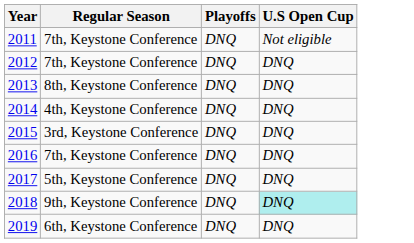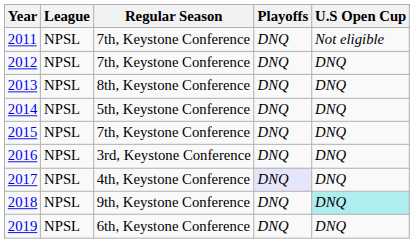 <table class="wikitable">
 <tr>
 <th>Year</th>
+<th>League</th>
 <th>Regular Season</th>
 <th>Playoffs</th>
 <th>U.S Open Cup</th>
 </tr>
 <tr>
 <td><a href='#'>2011</a></td>
+<td>NPSL</td>
 <td>7th, Keystone Conference</td>
 <td><em>DNQ</em></td>
 <td><em>Not eligible</em></td>
 </tr>
 <tr>
 <td><a href='#'>2012</a></td>
+<td>NPSL</td>
 <td>7th, Keystone Conference</td>
 <td><em>DNQ</em></td>
 <td><em>DNQ</em></td>
 </tr>
 <tr>
 <td><a href='#'>2013</a></td>
+<td>NPSL</td>
 <td>8th, Keystone Conference</td>
 <td><em>DNQ</em></td>
 <td><em>DNQ</em></td>
 </tr>
 <tr>
 <td><a href='#'>2014</a></td>
-<td>4th, Keystone Conference</td>
+<td>NPSL</td>
+<td>5th, Keystone Conference</td>
 <td><em>DNQ</em></td>
 <td><em>DNQ</em></td>
 </tr>
 <tr>
 <td><a href='#'>2015</a></td>
+<td>NPSL</td>
+<td>7th, Keystone Conference</td>
+<td><em>DNQ</em></td>
+<td><em>DNQ</em></td>
+</tr>
+<tr>
+<td><a href='#'>2016</a></td>
+<td>NPSL</td>
 <td>3rd, Keystone Conference</td>
 <td><em>DNQ</em></td>
 <td><em>DNQ</em></td>
 </tr>
 <tr>
-<td><a href='#'>2016</a></td>
-<td>7th, Keystone Conference</td>
-<td><em>DNQ</em></td>
-<td><em>DNQ</em></td>
-</tr>
-<tr>
 <td><a href='#'>2017</a></td>
-<td>5th, Keystone Conference</td>
-<td><em>DNQ</em></td>
+<td>NPSL</td>
+<td>4th, Keystone Conference</td>
+<td style="background: lavender;"><em>DNQ</em></td>
 <td><em>DNQ</em></td>
 </tr>
 <tr>
 <td><a href='#'>2018</a></td>
+<td>NPSL</td>
 <td>9th, Keystone Conference</td>
 <td><em>DNQ</em></td>
 <td style="background: paleturquoise;"><em>DNQ</em></td>
 </tr>
 <tr>
 <td><a href='#'>2019</a></td>
+<td>NPSL</td>
 <td>6th, Keystone Conference</td>
 <td><em>DNQ</em></td>
 <td><em>DNQ</em></td>
 </tr>
 </table>
